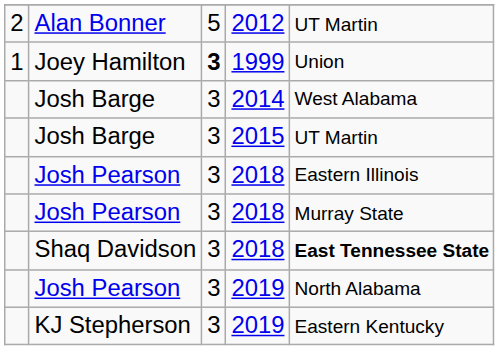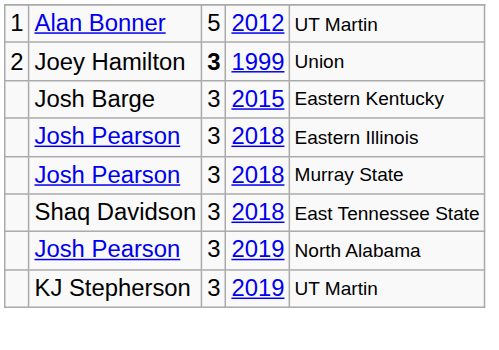 <table class="wikitable">
 <tr>
 </tr>
 <tr>
-<td>2</td>
+<td>1</td>
 <td><a href='#'>Alan Bonner</a></td>
 <td>5</td>
 <td><a href='#'>2012</a></td>
 <td style="font-size:80%;">UT Martin</td>
 </tr>
 <tr>
-<td>1</td>
+<td>2</td>
 <td>Joey Hamilton</td>
 <td><strong>3</strong></td>
 <td><a href='#'>1999</a></td>
 <td style="font-size:80%;">Union</td>
 </tr>
 <tr>
 <td></td>
 <td>Josh Barge</td>
 <td>3</td>
-<td><a href='#'>2014</a></td>
-<td style="font-size:80%;">West Alabama</td>
-</tr>
-<tr>
-<td></td>
-<td>Josh Barge</td>
-<td>3</td>
 <td><a href='#'>2015</a></td>
-<td style="font-size:80%;">UT Martin</td>
+<td style="font-size:80%;">Eastern Kentucky</td>
 </tr>
 <tr>
 <td></td>
 <td><a href='#'>Josh Pearson</a></td>
 <td>3</td>
 <td><a href='#'>2018</a></td>
 <td style="font-size:80%;">Eastern Illinois</td>
 </tr>
 <tr>
 <td></td>
 <td><a href='#'>Josh Pearson</a></td>
 <td>3</td>
 <td><a href='#'>2018</a></td>
 <td style="font-size:80%;">Murray State</td>
 </tr>
 <tr>
 <td></td>
 <td>Shaq Davidson</td>
 <td>3</td>
 <td><a href='#'>2018</a></td>
-<td style="font-size:80%;"><strong>East Tennessee State</strong></td>
+<td style="font-size:80%;">East Tennessee State</td>
 </tr>
 <tr>
 <td></td>
 <td><a href='#'>Josh Pearson</a></td>
 <td>3</td>
 <td><a href='#'>2019</a></td>
 <td style="font-size:80%;">North Alabama</td>
 </tr>
 <tr>
 <td></td>
 <td>KJ Stepherson</td>
 <td>3</td>
 <td><a href='#'>2019</a></td>
-<td style="font-size:80%;">Eastern Kentucky</td>
+<td style="font-size:80%;">UT Martin</td>
 </tr>
 </table>
